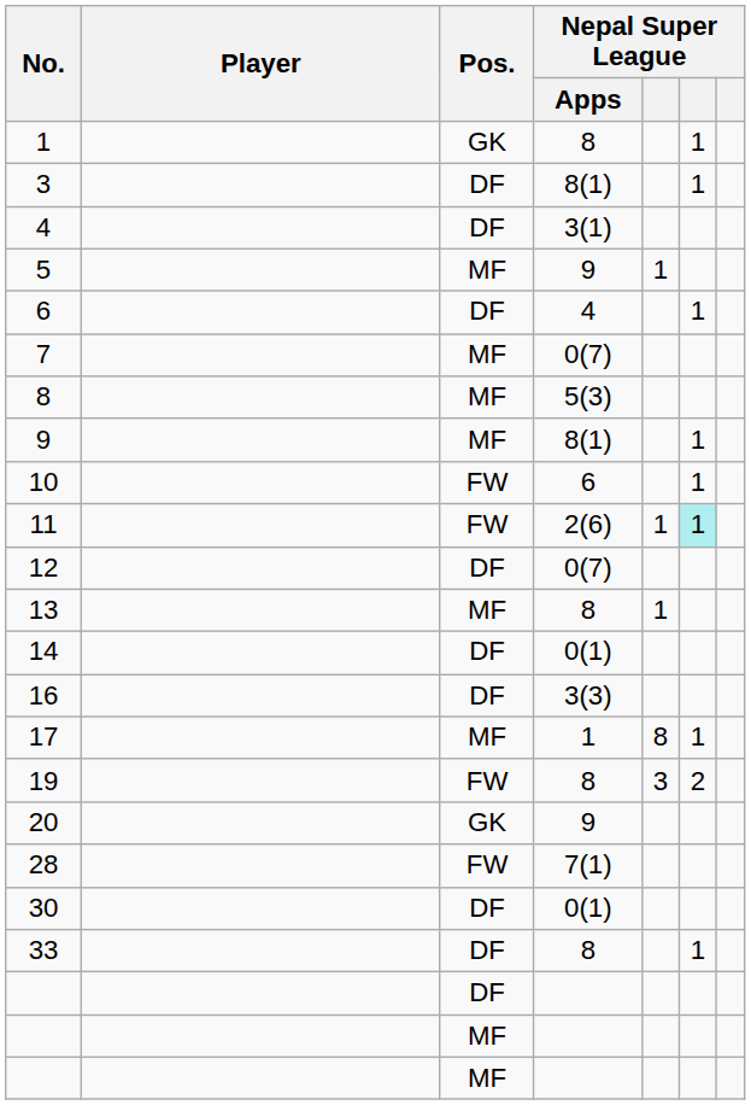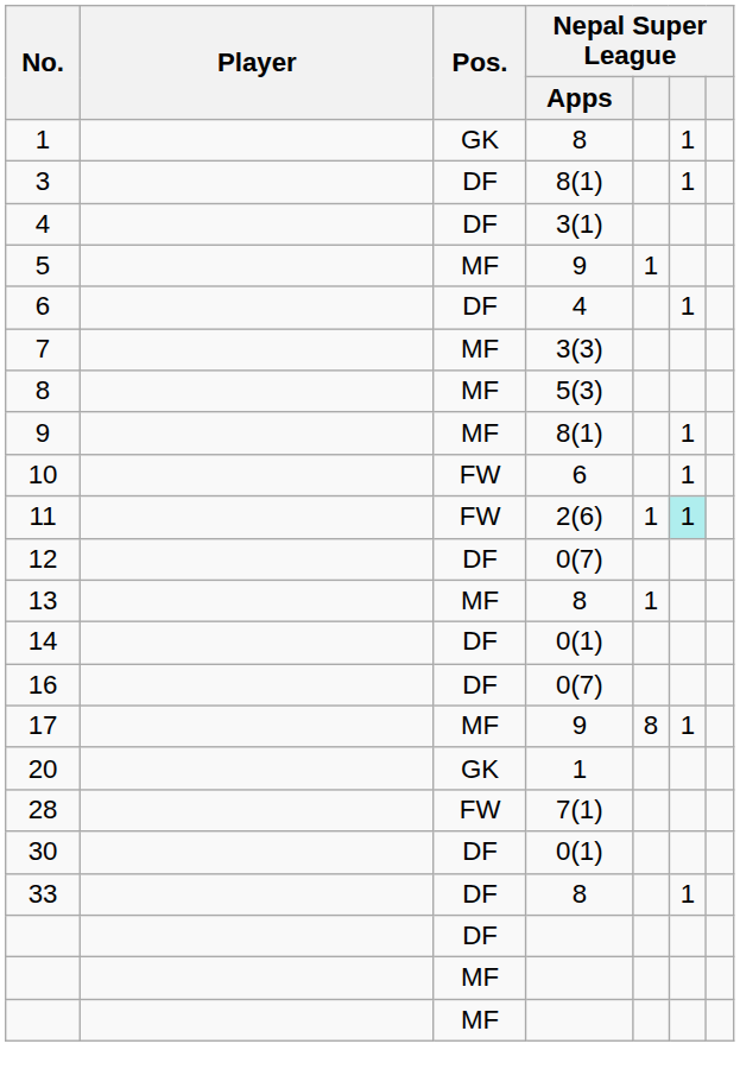 <table class="wikitable sortable alternance" style="text-align:center;width:50%">
 <tr>
 <th rowspan="2" style="width:5px">No.</th>
 <th rowspan="2" style="width:150px">Player</th>
 <th rowspan="2" style="width:5px">Pos.</th>
 <th colspan="4">Nepal Super League</th>
 </tr>
 <tr style="text-align:center">
 <th width="5">Apps</th>
 <th width="5"></th>
 <th width="5"></th>
 <th width="5"></th>
 </tr>
 <tr>
 <td>1</td>
 <td> </td>
 <td>GK</td>
 <td>8</td>
 <td></td>
 <td>1</td>
 <td></td>
 </tr>
 <tr>
 <td>3</td>
 <td> </td>
 <td>DF</td>
 <td>8(1)</td>
 <td></td>
 <td>1</td>
 <td></td>
 </tr>
 <tr>
 <td>4</td>
 <td> </td>
 <td>DF</td>
 <td>3(1)</td>
 <td></td>
 <td></td>
 <td></td>
 </tr>
 <tr>
 <td>5</td>
 <td> </td>
 <td>MF</td>
 <td>9</td>
 <td>1</td>
 <td></td>
 <td></td>
 </tr>
 <tr>
 <td>6</td>
 <td> </td>
 <td>DF</td>
 <td>4</td>
 <td></td>
 <td>1</td>
 <td></td>
 </tr>
 <tr>
 <td>7</td>
 <td> </td>
 <td>MF</td>
-<td>0(7)</td>
+<td>3(3)</td>
 <td></td>
 <td></td>
 <td></td>
 </tr>
 <tr>
 <td>8</td>
 <td> </td>
 <td>MF</td>
 <td>5(3)</td>
 <td></td>
 <td></td>
 <td></td>
 </tr>
 <tr>
 <td>9</td>
 <td> </td>
 <td>MF</td>
 <td>8(1)</td>
 <td></td>
 <td>1</td>
 <td></td>
 </tr>
 <tr>
 <td>10</td>
 <td> </td>
 <td>FW</td>
 <td>6</td>
 <td></td>
 <td>1</td>
 <td></td>
 </tr>
 <tr>
 <td>11</td>
 <td> </td>
 <td>FW</td>
 <td>2(6)</td>
 <td>1</td>
 <td style="background: paleturquoise;">1</td>
 <td></td>
 </tr>
 <tr>
 <td>12</td>
 <td> </td>
 <td>DF</td>
 <td>0(7)</td>
 <td></td>
 <td></td>
 <td></td>
 </tr>
 <tr>
 <td>13</td>
 <td> </td>
 <td>MF</td>
 <td>8</td>
 <td>1</td>
 <td></td>
 <td></td>
 </tr>
 <tr>
 <td>14</td>
 <td> </td>
 <td>DF</td>
 <td>0(1)</td>
 <td></td>
 <td></td>
 <td></td>
 </tr>
 <tr>
 <td>16</td>
 <td> </td>
 <td>DF</td>
-<td>3(3)</td>
+<td>0(7)</td>
 <td></td>
 <td></td>
 <td></td>
 </tr>
 <tr>
 <td>17</td>
 <td> </td>
 <td>MF</td>
-<td>1</td>
+<td>9</td>
 <td>8</td>
 <td>1</td>
-<td></td>
-</tr>
-<tr>
-<td>19</td>
-<td> </td>
-<td>FW</td>
-<td>8</td>
-<td>3</td>
-<td>2</td>
 <td></td>
 </tr>
 <tr>
 <td>20</td>
 <td> </td>
 <td>GK</td>
-<td>9</td>
+<td>1</td>
 <td></td>
 <td></td>
 <td></td>
 </tr>
 <tr>
 <td>28</td>
 <td> </td>
 <td>FW</td>
 <td>7(1)</td>
 <td></td>
 <td></td>
 <td></td>
 </tr>
 <tr>
 <td>30</td>
 <td> </td>
 <td>DF</td>
 <td>0(1)</td>
 <td></td>
 <td></td>
 <td></td>
 </tr>
 <tr>
 <td>33</td>
 <td> </td>
 <td>DF</td>
 <td>8</td>
 <td></td>
 <td>1</td>
 <td></td>
 </tr>
 <tr>
 <td></td>
 <td> </td>
 <td>DF</td>
 <td></td>
 <td></td>
 <td></td>
 <td></td>
 </tr>
 <tr>
 <td></td>
 <td> </td>
 <td>MF</td>
 <td></td>
 <td></td>
 <td></td>
 <td></td>
 </tr>
 <tr>
 <td></td>
 <td> </td>
 <td>MF</td>
 <td></td>
 <td></td>
 <td></td>
 <td></td>
 </tr>
 </table>
